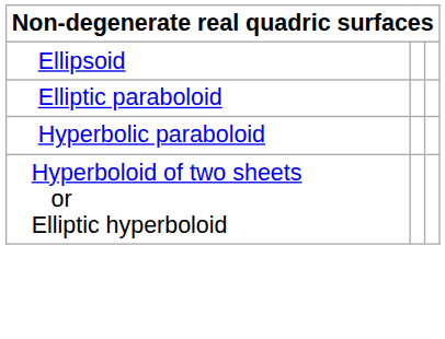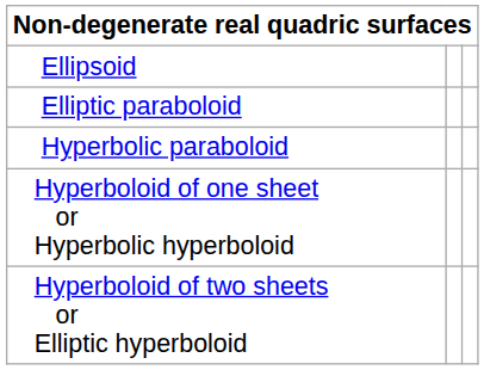 <table class="wikitable" style="background-color: white; margin: 1em auto 1em auto">
 <tr>
 <th colspan="3" style="background-color: white;">Non-degenerate real quadric surfaces</th>
 </tr>
 <tr>
 <td>    <a href='#'>Ellipsoid</a></td>
 <td></td>
 <td></td>
 </tr>
 <tr>
 <td>    <a href='#'>Elliptic paraboloid</a></td>
 <td></td>
 <td></td>
 </tr>
 <tr>
 <td>    <a href='#'>Hyperbolic paraboloid</a></td>
 <td></td>
 <td></td>
 </tr>
 <tr>
+<td>   <a href='#'>Hyperboloid of one sheet</a> <br>      or<br>   Hyperbolic hyperboloid</td>
+<td></td>
+<td></td>
+</tr>
+<tr>
 <td>   <a href='#'>Hyperboloid of two sheets</a> <br>      or<br>   Elliptic hyperboloid</td>
 <td></td>
 <td></td>
 </tr>
 </table>
